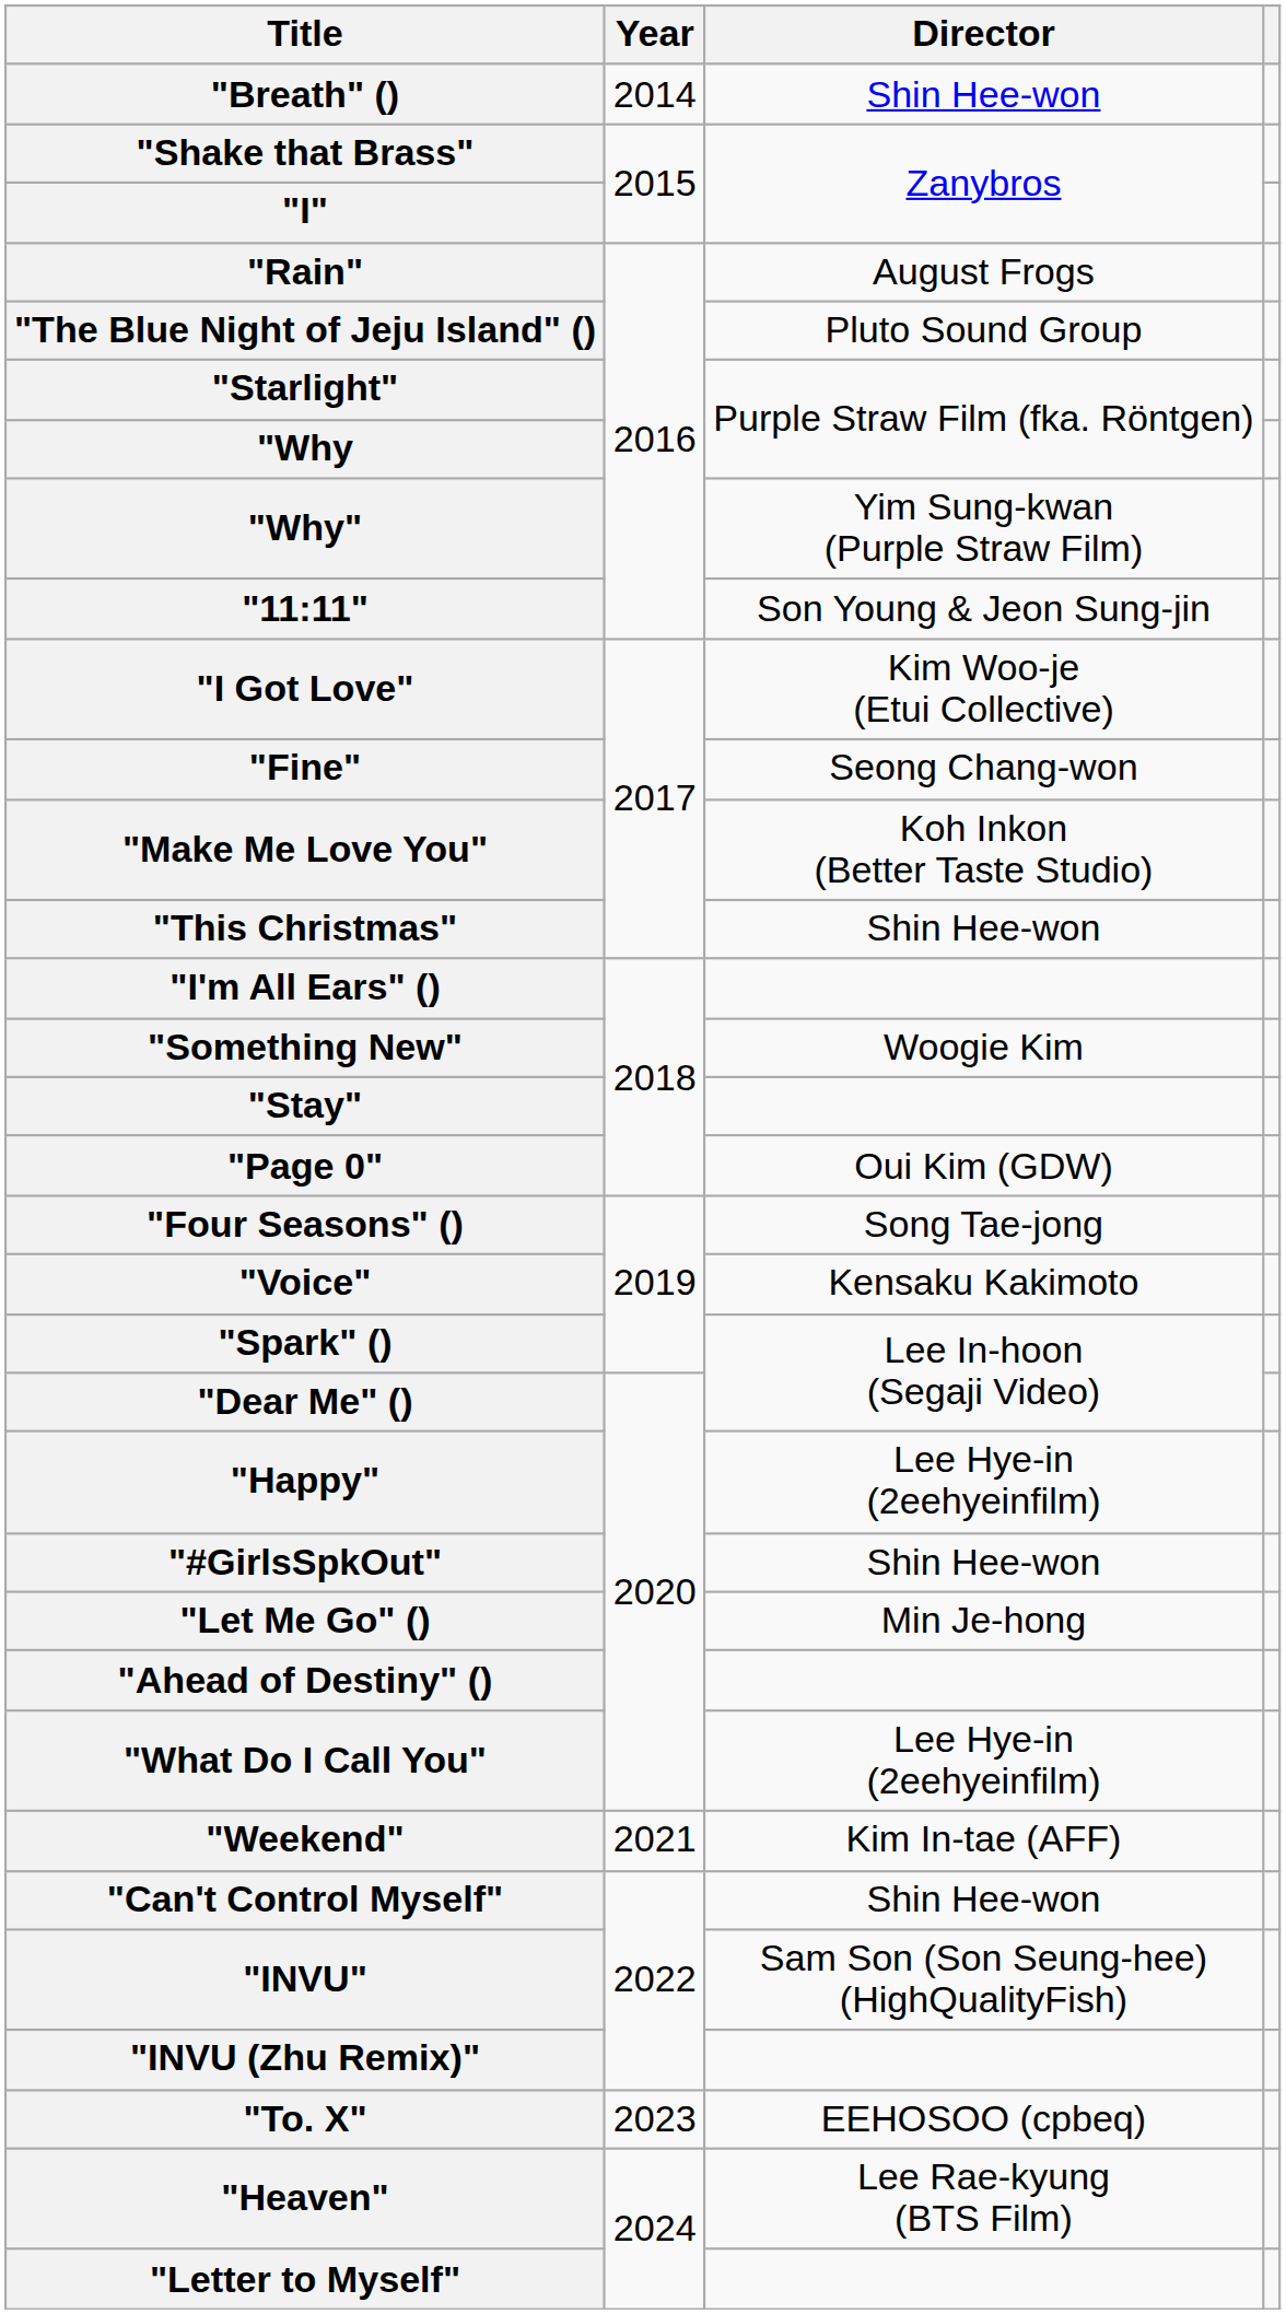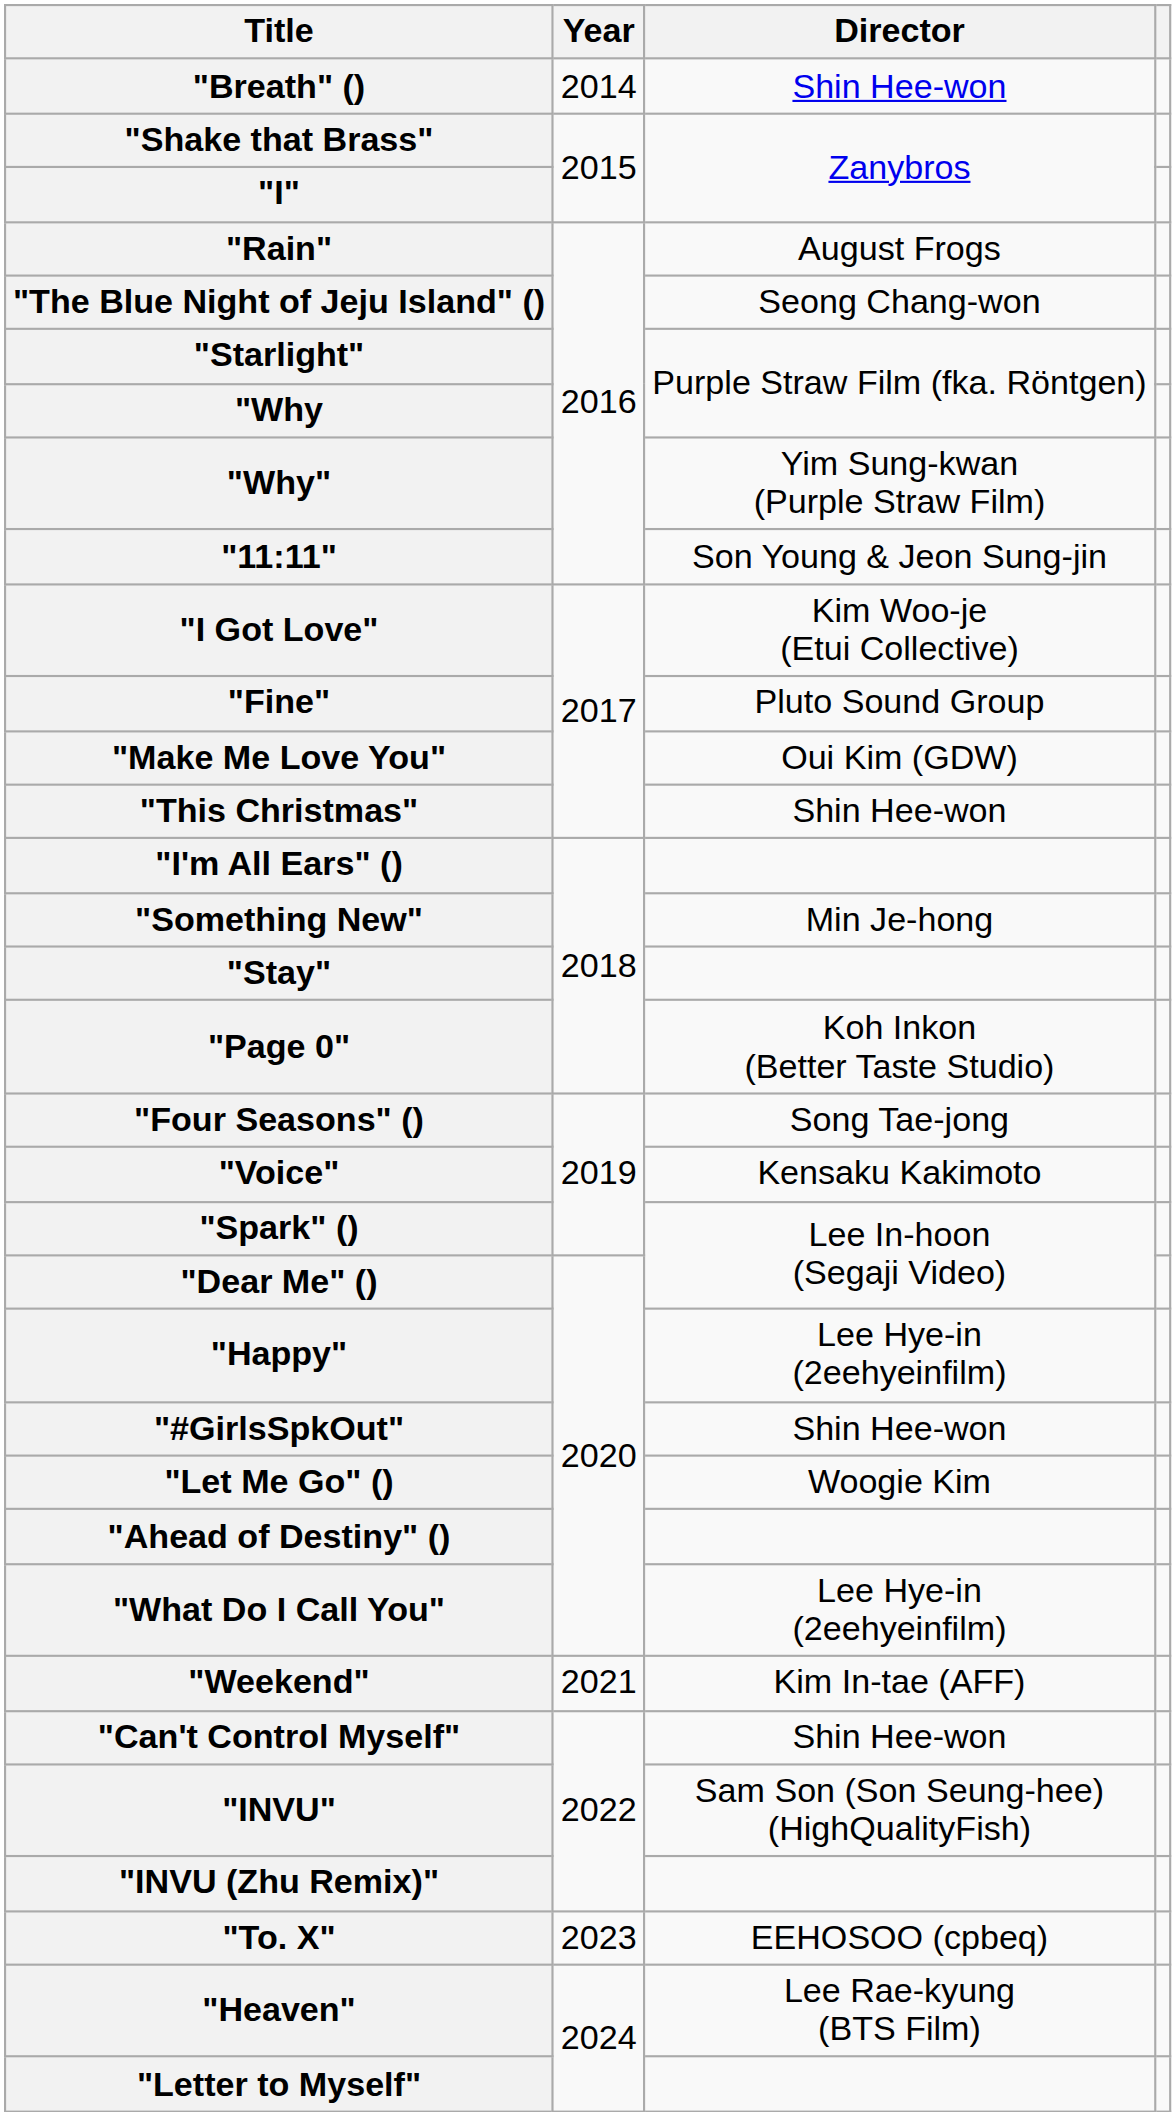 <table class="wikitable plainrowheaders" style="text-align:center">
 <tr>
 <th scope="col">Title</th>
 <th scope="col">Year</th>
 <th scope="col">Director</th>
 <th scope="col"></th>
 </tr>
 <tr>
 <th scope="row">"Breath" ()<br></th>
 <td>2014</td>
 <td><a href='#'>Shin Hee-won</a></td>
 <td></td>
 </tr>
 <tr>
 <th scope="row">"Shake that Brass"<br></th>
 <td rowspan="2">2015</td>
 <td rowspan="2"><a href='#'>Zanybros</a></td>
 <td></td>
 </tr>
 <tr>
 <th scope="row">"I"<br></th>
 <td></td>
 </tr>
 <tr>
 <th scope="row">"Rain"</th>
 <td rowspan="6">2016</td>
 <td>August Frogs</td>
 <td></td>
 </tr>
 <tr>
 <th scope="row">"The Blue Night of Jeju Island" ()<br></th>
-<td>Pluto Sound Group</td>
+<td>Seong Chang-won</td>
 <td></td>
 </tr>
 <tr>
 <th scope="row">"Starlight"<br></th>
 <td rowspan="2">Purple Straw Film (fka. Röntgen)</td>
 <td></td>
 </tr>
 <tr>
 <th scope="row">"Why</th>
 <td></td>
 </tr>
 <tr>
 <th scope="row">"Why" </th>
 <td>Yim Sung-kwan<br>(Purple Straw Film)</td>
 <td></td>
 </tr>
 <tr>
 <th scope="row">"11:11"</th>
 <td>Son Young & Jeon Sung-jin</td>
 <td></td>
 </tr>
 <tr>
 <th scope="row">"I Got Love"</th>
 <td rowspan="4">2017</td>
 <td>Kim Woo-je<br>(Etui Collective)</td>
 <td></td>
 </tr>
 <tr>
 <th scope="row">"Fine"</th>
-<td>Seong Chang-won</td>
+<td>Pluto Sound Group</td>
 <td></td>
 </tr>
 <tr>
 <th scope="row">"Make Me Love You"</th>
-<td>Koh Inkon<br>(Better Taste Studio)</td>
+<td>Oui Kim (GDW)</td>
 <td></td>
 </tr>
 <tr>
 <th scope="row">"This Christmas"</th>
 <td>Shin Hee-won</td>
 <td></td>
 </tr>
 <tr>
 <th scope="row">"I'm All Ears" ()</th>
 <td rowspan="4">2018</td>
 <td></td>
 <td></td>
 </tr>
 <tr>
 <th scope="row">"Something New"</th>
-<td>Woogie Kim</td>
+<td>Min Je-hong</td>
 <td></td>
 </tr>
 <tr>
 <th scope="row">"Stay"</th>
 <td></td>
 <td></td>
 </tr>
 <tr>
 <th scope="row">"Page 0"<br></th>
-<td>Oui Kim (GDW)</td>
+<td>Koh Inkon<br>(Better Taste Studio)</td>
 <td></td>
 </tr>
 <tr>
 <th scope="row">"Four Seasons" ()</th>
 <td rowspan="3">2019</td>
 <td>Song Tae-jong</td>
 <td></td>
 </tr>
 <tr>
 <th scope="row">"Voice"</th>
 <td>Kensaku Kakimoto</td>
 <td></td>
 </tr>
 <tr>
 <th scope="row">"Spark" ()</th>
 <td rowspan="2">Lee In-hoon<br>(Segaji Video)</td>
 <td></td>
 </tr>
 <tr>
 <th scope="row">"Dear Me" ()</th>
 <td rowspan="6">2020</td>
 <td></td>
 </tr>
 <tr>
 <th scope="row">"Happy"</th>
 <td>Lee Hye-in<br>(2eehyeinfilm)</td>
 <td></td>
 </tr>
 <tr>
 <th scope="row">"#GirlsSpkOut"<br></th>
 <td>Shin Hee-won</td>
 <td></td>
 </tr>
 <tr>
 <th scope="row">"Let Me Go" ()<br></th>
-<td>Min Je-hong</td>
+<td>Woogie Kim</td>
 <td></td>
 </tr>
 <tr>
 <th scope="row">"Ahead of Destiny" ()</th>
 <td></td>
 <td></td>
 </tr>
 <tr>
 <th scope="row">"What Do I Call You"</th>
 <td>Lee Hye-in<br>(2eehyeinfilm)</td>
 <td></td>
 </tr>
 <tr>
 <th scope="row">"Weekend"</th>
 <td>2021</td>
 <td>Kim In-tae (AFF)</td>
 <td></td>
 </tr>
 <tr>
 <th scope="row">"Can't Control Myself"</th>
 <td rowspan="3">2022</td>
 <td>Shin Hee-won</td>
 <td></td>
 </tr>
 <tr>
 <th scope="row">"INVU"</th>
 <td>Sam Son (Son Seung-hee)<br>(HighQualityFish)</td>
 <td></td>
 </tr>
 <tr>
 <th scope="row">"INVU (Zhu Remix)"</th>
 <td></td>
 <td></td>
 </tr>
 <tr>
 <th scope="row">"To. X"</th>
 <td>2023</td>
 <td>EEHOSOO (cpbeq)</td>
 <td></td>
 </tr>
 <tr>
 <th scope="row">"Heaven"</th>
 <td rowspan="2">2024</td>
 <td>Lee Rae-kyung<br>(BTS Film)</td>
 <td></td>
 </tr>
 <tr>
 <th scope="row">"Letter to Myself"</th>
 <td></td>
 <td></td>
 </tr>
 </table>
